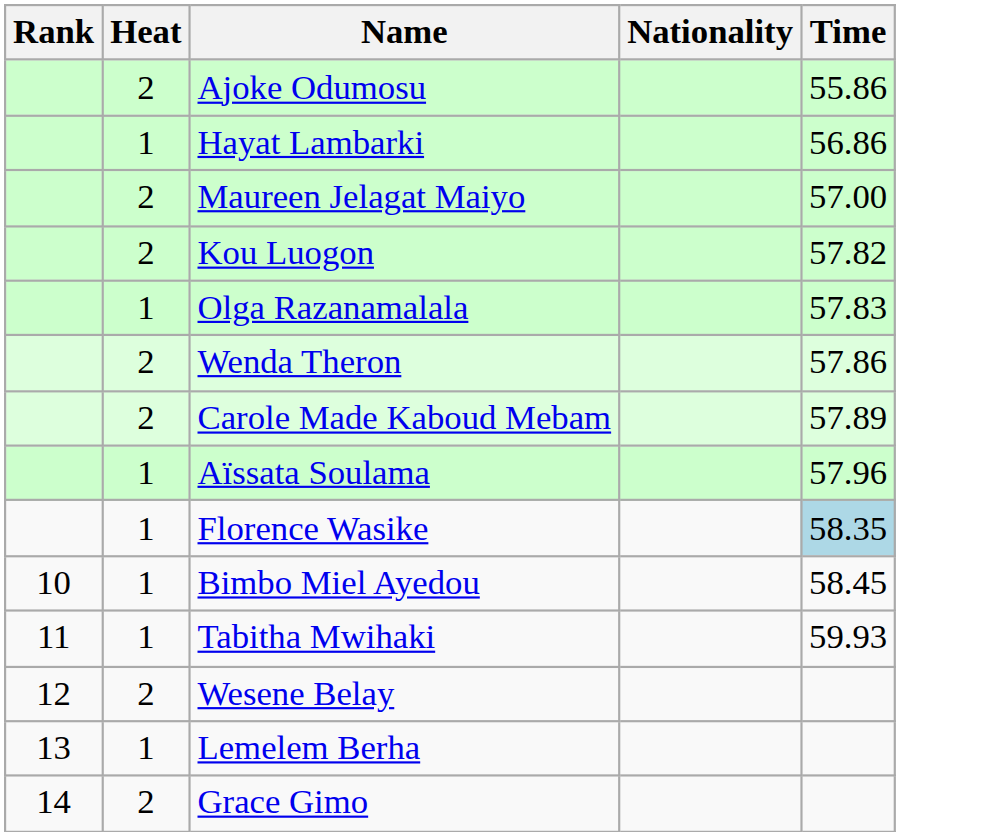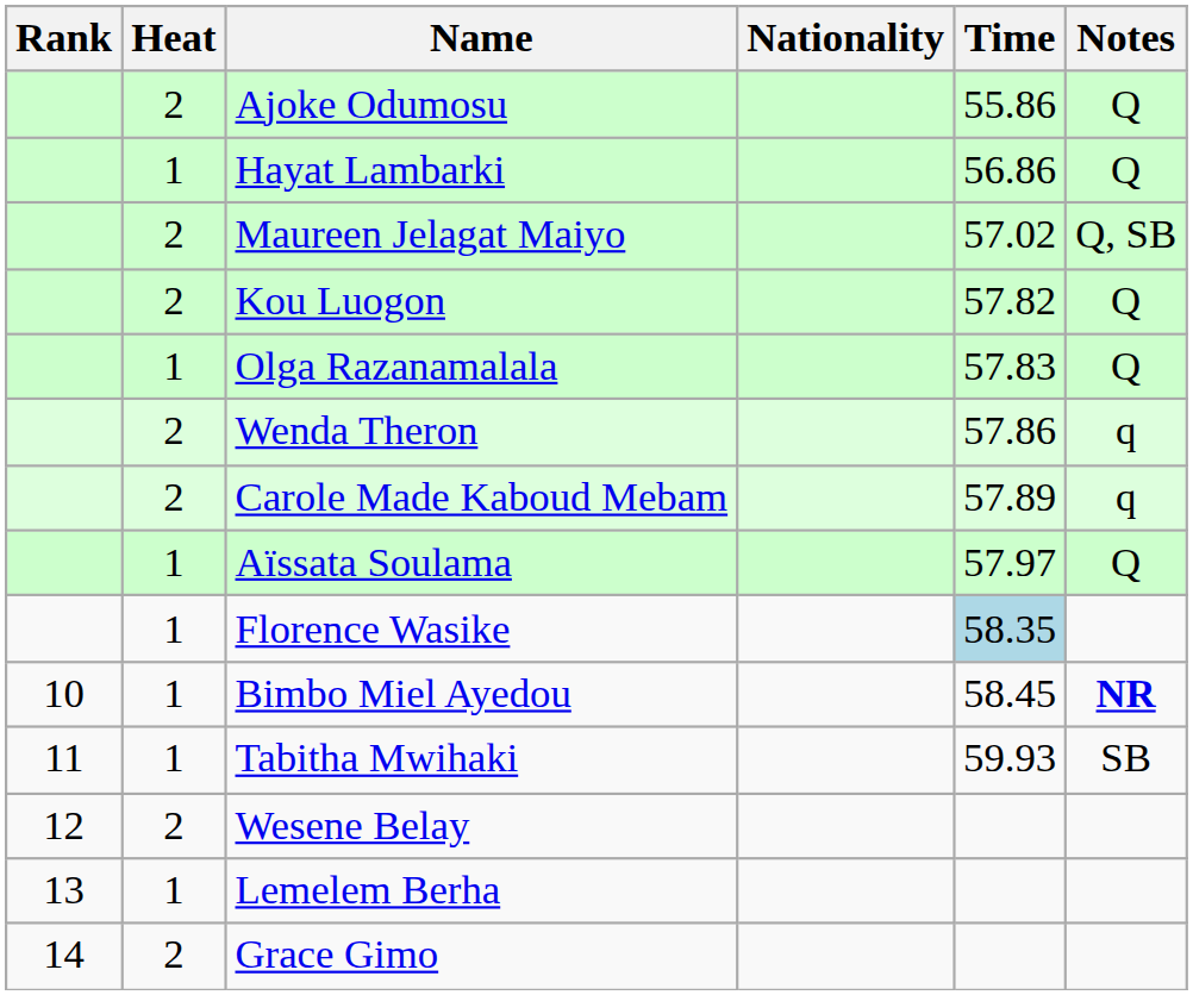 <table class="wikitable sortable" style="text-align:center">
 <tr>
 <th>Rank</th>
 <th>Heat</th>
 <th>Name</th>
 <th>Nationality</th>
 <th>Time</th>
+<th>Notes</th>
 </tr>
 <tr bgcolor=ccffcc>
 <td></td>
 <td>2</td>
 <td align=left><a href='#'>Ajoke Odumosu</a></td>
 <td align=left></td>
 <td>55.86</td>
+<td>Q</td>
 </tr>
 <tr bgcolor=ccffcc>
 <td></td>
 <td>1</td>
 <td align=left><a href='#'>Hayat Lambarki</a></td>
 <td align=left></td>
 <td>56.86</td>
+<td>Q</td>
 </tr>
 <tr bgcolor=ccffcc>
 <td></td>
 <td>2</td>
 <td align=left><a href='#'>Maureen Jelagat Maiyo</a></td>
 <td align=left></td>
-<td>57.00</td>
+<td>57.02</td>
+<td>Q, SB</td>
 </tr>
 <tr bgcolor=ccffcc>
 <td></td>
 <td>2</td>
 <td align=left><a href='#'>Kou Luogon</a></td>
 <td align=left></td>
 <td>57.82</td>
+<td>Q</td>
 </tr>
 <tr bgcolor=ccffcc>
 <td></td>
 <td>1</td>
 <td align=left><a href='#'>Olga Razanamalala</a></td>
 <td align=left></td>
 <td>57.83</td>
+<td>Q</td>
 </tr>
 <tr bgcolor=ddffdd>
 <td></td>
 <td>2</td>
 <td align=left><a href='#'>Wenda Theron</a></td>
 <td align=left></td>
 <td>57.86</td>
+<td>q</td>
 </tr>
 <tr bgcolor=ddffdd>
 <td></td>
 <td>2</td>
 <td align=left><a href='#'>Carole Made Kaboud Mebam</a></td>
 <td align=left></td>
 <td>57.89</td>
+<td>q</td>
 </tr>
 <tr bgcolor=ccffcc>
 <td></td>
 <td>1</td>
 <td align=left><a href='#'>Aïssata Soulama</a></td>
 <td align=left></td>
-<td>57.96</td>
+<td>57.97</td>
+<td>Q</td>
 </tr>
 <tr>
 <td></td>
 <td>1</td>
 <td align=left><a href='#'>Florence Wasike</a></td>
 <td align=left></td>
 <td style="background: lightblue;">58.35</td>
+<td></td>
 </tr>
 <tr>
 <td>10</td>
 <td>1</td>
 <td align=left><a href='#'>Bimbo Miel Ayedou</a></td>
 <td align=left></td>
 <td>58.45</td>
+<td><strong><a href='#'>NR</a></strong></td>
 </tr>
 <tr>
 <td>11</td>
 <td>1</td>
 <td align=left><a href='#'>Tabitha Mwihaki</a></td>
 <td align=left></td>
 <td>59.93</td>
+<td>SB</td>
 </tr>
 <tr>
 <td>12</td>
 <td>2</td>
 <td align=left><a href='#'>Wesene Belay</a></td>
 <td align=left></td>
+<td></td>
 <td></td>
 </tr>
 <tr>
 <td>13</td>
 <td>1</td>
 <td align=left><a href='#'>Lemelem Berha</a></td>
 <td align=left></td>
 <td></td>
+<td></td>
 </tr>
 <tr>
 <td>14</td>
 <td>2</td>
 <td align=left><a href='#'>Grace Gimo</a></td>
 <td align=left></td>
 <td></td>
+<td></td>
 </tr>
 </table>
